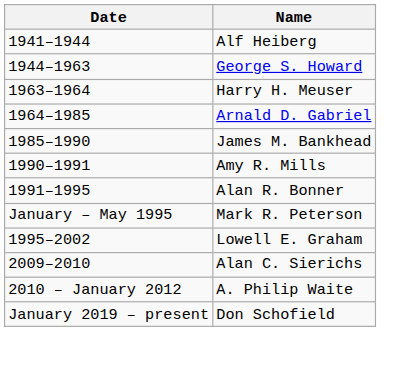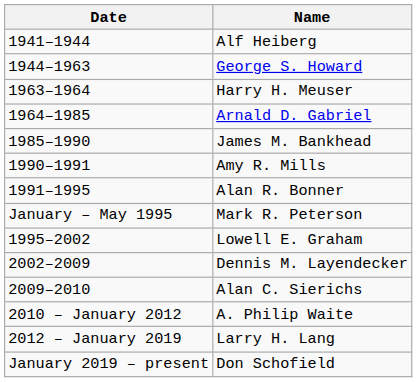 <table class="wikitable">
 <tr>
 <th>Date</th>
 <th>Name</th>
 </tr>
 <tr>
 <td>1941–1944</td>
 <td>Alf Heiberg</td>
 </tr>
 <tr>
 <td>1944–1963</td>
 <td><a href='#'>George S. Howard</a></td>
 </tr>
 <tr>
 <td>1963–1964</td>
 <td>Harry H. Meuser</td>
 </tr>
 <tr>
 <td>1964–1985</td>
 <td><a href='#'>Arnald D. Gabriel</a></td>
 </tr>
 <tr>
 <td>1985–1990</td>
 <td>James M. Bankhead</td>
 </tr>
 <tr>
 <td>1990–1991</td>
 <td>Amy R. Mills</td>
 </tr>
 <tr>
 <td>1991–1995</td>
 <td>Alan R. Bonner</td>
 </tr>
 <tr>
 <td>January – May 1995</td>
 <td>Mark R. Peterson</td>
 </tr>
 <tr>
 <td>1995–2002</td>
 <td>Lowell E. Graham</td>
 </tr>
 <tr>
+<td>2002–2009</td>
+<td>Dennis M. Layendecker</td>
+</tr>
+<tr>
 <td>2009–2010</td>
 <td>Alan C. Sierichs</td>
 </tr>
 <tr>
 <td>2010 – January 2012</td>
 <td>A. Philip Waite</td>
 </tr>
 <tr>
+<td>2012 – January 2019</td>
+<td>Larry H. Lang</td>
+</tr>
+<tr>
 <td>January 2019 – present</td>
 <td>Don Schofield</td>
 </tr>
 </table>
